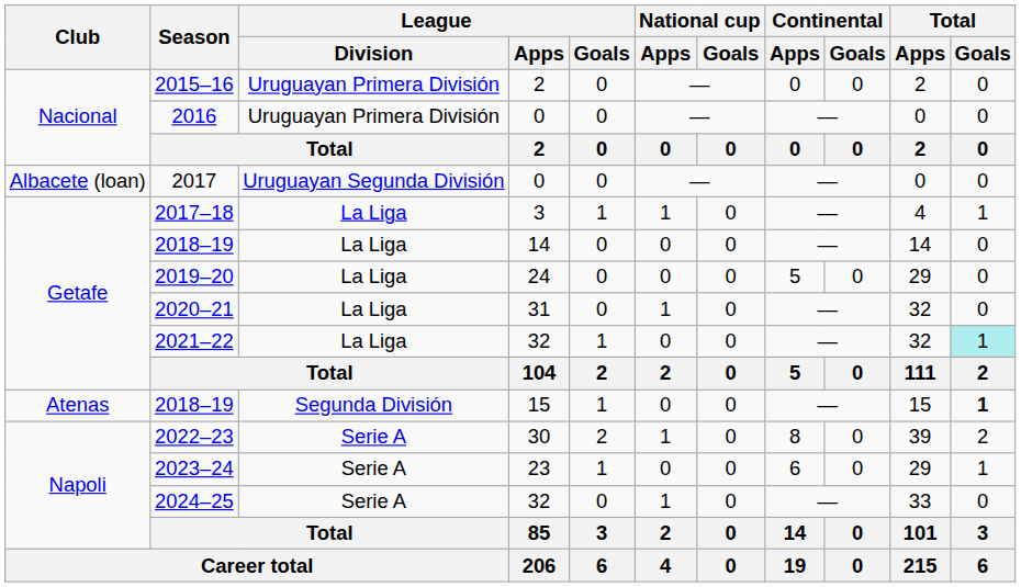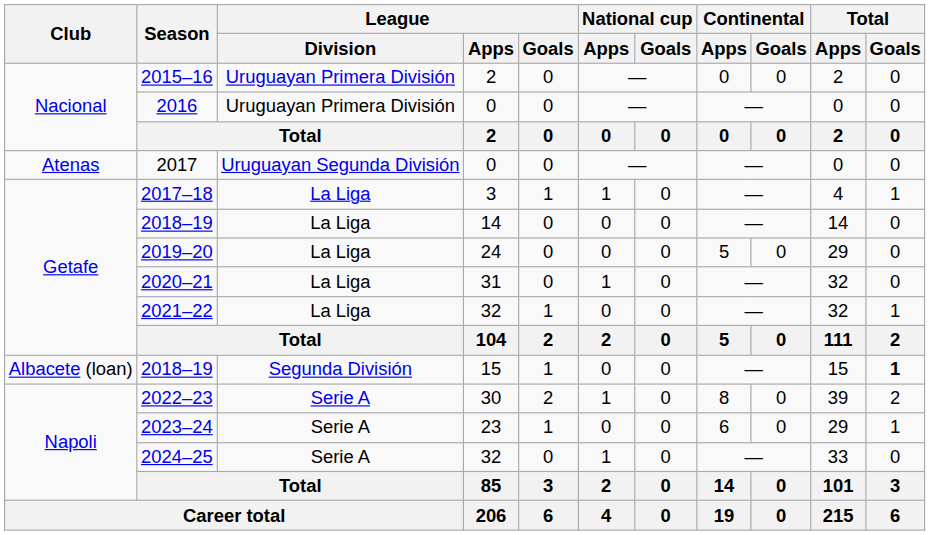 <table class="wikitable" style="text-align:center">
 <tr>
 <th rowspan="2">Club</th>
 <th rowspan="2">Season</th>
 <th colspan="3">League</th>
 <th colspan="2">National cup</th>
 <th colspan="2">Continental</th>
 <th colspan="2">Total</th>
 </tr>
 <tr>
 <th>Division</th>
 <th>Apps</th>
 <th>Goals</th>
 <th>Apps</th>
 <th>Goals</th>
 <th>Apps</th>
 <th>Goals</th>
 <th>Apps</th>
 <th>Goals</th>
 </tr>
 <tr>
 <td rowspan="3"><a href='#'>Nacional</a></td>
 <td><a href='#'>2015–16</a></td>
 <td><a href='#'>Uruguayan Primera División</a></td>
 <td>2</td>
 <td>0</td>
 <td colspan="2">—</td>
 <td>0</td>
 <td>0</td>
 <td>2</td>
 <td>0</td>
 </tr>
 <tr>
 <td><a href='#'>2016</a></td>
 <td>Uruguayan Primera División</td>
 <td>0</td>
 <td>0</td>
 <td colspan="2">—</td>
 <td colspan="2">—</td>
 <td>0</td>
 <td>0</td>
 </tr>
 <tr>
 <th colspan="2">Total</th>
 <th>2</th>
 <th>0</th>
 <th>0</th>
 <th>0</th>
 <th>0</th>
 <th>0</th>
 <th>2</th>
 <th>0</th>
 </tr>
 <tr>
-<td><a href='#'>Albacete</a> (loan)</td>
+<td><a href='#'>Atenas</a></td>
 <td>2017</td>
 <td><a href='#'>Uruguayan Segunda División</a></td>
 <td>0</td>
 <td>0</td>
 <td colspan="2">—</td>
 <td colspan="2">—</td>
 <td>0</td>
 <td>0</td>
 </tr>
 <tr>
 <td rowspan="6"><a href='#'>Getafe</a></td>
 <td><a href='#'>2017–18</a></td>
 <td><a href='#'>La Liga</a></td>
 <td>3</td>
 <td>1</td>
 <td>1</td>
 <td>0</td>
 <td colspan="2">—</td>
 <td>4</td>
 <td>1</td>
 </tr>
 <tr>
 <td><a href='#'>2018–19</a></td>
 <td>La Liga</td>
 <td>14</td>
 <td>0</td>
 <td>0</td>
 <td>0</td>
 <td colspan="2">—</td>
 <td>14</td>
 <td>0</td>
 </tr>
 <tr>
 <td><a href='#'>2019–20</a></td>
 <td>La Liga</td>
 <td>24</td>
 <td>0</td>
 <td>0</td>
 <td>0</td>
 <td>5</td>
 <td>0</td>
 <td>29</td>
 <td>0</td>
 </tr>
 <tr>
 <td><a href='#'>2020–21</a></td>
 <td>La Liga</td>
 <td>31</td>
 <td>0</td>
 <td>1</td>
 <td>0</td>
 <td colspan="2">—</td>
 <td>32</td>
 <td>0</td>
 </tr>
 <tr>
 <td><a href='#'>2021–22</a></td>
 <td>La Liga</td>
 <td>32</td>
 <td>1</td>
 <td>0</td>
 <td>0</td>
 <td colspan="2">—</td>
 <td>32</td>
-<td style="background: paleturquoise;">1</td>
+<td>1</td>
 </tr>
 <tr>
 <th colspan="2">Total</th>
 <th>104</th>
 <th>2</th>
 <th>2</th>
 <th>0</th>
 <th>5</th>
 <th>0</th>
 <th>111</th>
 <th>2</th>
 </tr>
 <tr>
-<td><a href='#'>Atenas</a></td>
+<td><a href='#'>Albacete</a> (loan)</td>
 <td><a href='#'>2018–19</a></td>
 <td><a href='#'>Segunda División</a></td>
 <td>15</td>
 <td>1</td>
 <td>0</td>
 <td>0</td>
 <td colspan="2">—</td>
 <td>15</td>
 <td><strong>1</strong></td>
 </tr>
 <tr>
 <td rowspan="4"><a href='#'>Napoli</a></td>
 <td><a href='#'>2022–23</a></td>
 <td><a href='#'>Serie A</a></td>
 <td>30</td>
 <td>2</td>
 <td>1</td>
 <td>0</td>
 <td>8</td>
 <td>0</td>
 <td>39</td>
 <td>2</td>
 </tr>
 <tr>
 <td><a href='#'>2023–24</a></td>
 <td>Serie A</td>
 <td>23</td>
 <td>1</td>
 <td>0</td>
 <td>0</td>
 <td>6</td>
 <td>0</td>
 <td>29</td>
 <td>1</td>
 </tr>
 <tr>
 <td><a href='#'>2024–25</a></td>
 <td>Serie A</td>
 <td>32</td>
 <td>0</td>
 <td>1</td>
 <td>0</td>
 <td colspan="2">—</td>
 <td>33</td>
 <td>0</td>
 </tr>
 <tr>
 <th colspan="2">Total</th>
 <th>85</th>
 <th>3</th>
 <th>2</th>
 <th>0</th>
 <th>14</th>
 <th>0</th>
 <th>101</th>
 <th>3</th>
 </tr>
 <tr>
 <th colspan="3">Career total</th>
 <th>206</th>
 <th>6</th>
 <th>4</th>
 <th>0</th>
 <th>19</th>
 <th>0</th>
 <th>215</th>
 <th>6</th>
 </tr>
 </table>
